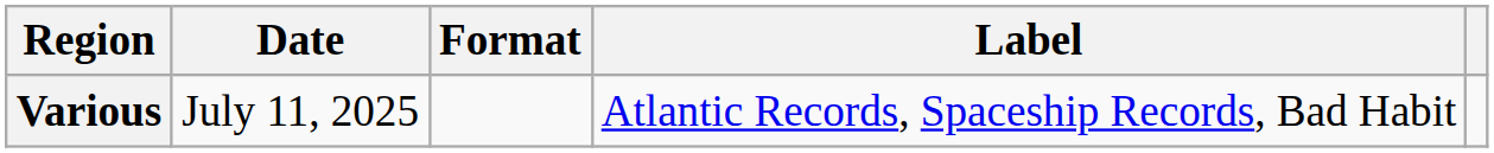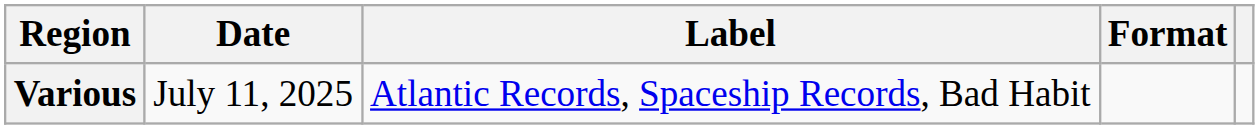 <table class="wikitable plainrowheaders">
 <tr>
 <th scope="col">Region</th>
 <th scope="col">Date</th>
+<th scope="col">Label</th>
 <th scope="col">Format</th>
-<th scope="col">Label</th>
 <th scope="col"></th>
 </tr>
 <tr>
 <th scope="row">Various</th>
 <td>July 11, 2025</td>
+<td><a href='#'>Atlantic Records</a>, <a href='#'>Spaceship Records</a>, Bad Habit</td>
 <td></td>
-<td><a href='#'>Atlantic Records</a>, <a href='#'>Spaceship Records</a>, Bad Habit</td>
 <td style="text-align:center;"></td>
 </tr>
 </table>
